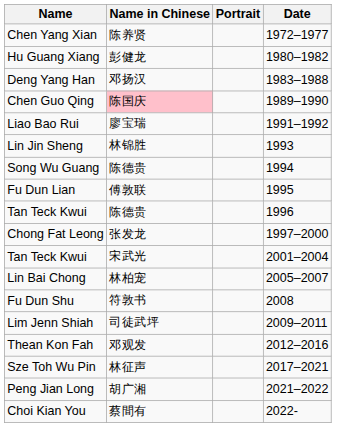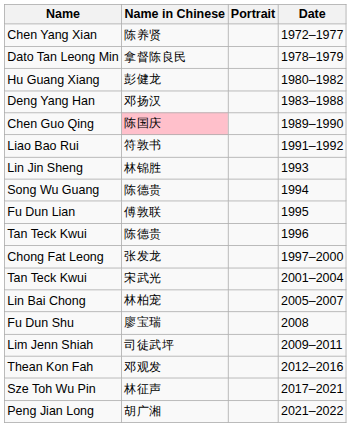 <table class="wikitable mw-collapsible">
 <tr>
 <th>Name</th>
 <th>Name in Chinese</th>
 <th>Portrait</th>
 <th>Date</th>
 </tr>
 <tr>
 <td>Chen Yang Xian</td>
 <td>陈养贤</td>
 <td></td>
 <td>1972–1977</td>
+</tr>
+<tr>
+<td>Dato Tan Leong Min</td>
+<td>拿督陈良民</td>
+<td></td>
+<td>1978–1979</td>
 </tr>
 <tr>
 <td>Hu Guang Xiang</td>
 <td>彭健龙</td>
 <td></td>
 <td>1980–1982</td>
 </tr>
 <tr>
 <td>Deng Yang Han</td>
 <td>邓扬汉</td>
 <td></td>
 <td>1983–1988</td>
 </tr>
 <tr>
 <td>Chen Guo Qing</td>
 <td style="background: pink;">陈国庆</td>
 <td></td>
 <td>1989–1990</td>
 </tr>
 <tr>
 <td>Liao Bao Rui</td>
-<td>廖宝瑞</td>
+<td>符敦书</td>
 <td></td>
 <td>1991–1992</td>
 </tr>
 <tr>
 <td>Lin Jin Sheng</td>
 <td>林锦胜</td>
 <td></td>
 <td>1993</td>
 </tr>
 <tr>
 <td>Song Wu Guang</td>
 <td>陈德贵</td>
 <td></td>
 <td>1994</td>
 </tr>
 <tr>
 <td>Fu Dun Lian</td>
 <td>傅敦联</td>
 <td></td>
 <td>1995</td>
 </tr>
 <tr>
 <td>Tan Teck Kwui</td>
 <td>陈德贵</td>
 <td></td>
 <td>1996</td>
 </tr>
 <tr>
 <td>Chong Fat Leong</td>
 <td>张发龙</td>
 <td></td>
 <td>1997–2000</td>
 </tr>
 <tr>
 <td>Tan Teck Kwui</td>
 <td>宋武光</td>
 <td></td>
 <td>2001–2004</td>
 </tr>
 <tr>
 <td>Lin Bai Chong</td>
 <td>林柏宠</td>
 <td></td>
 <td>2005–2007</td>
 </tr>
 <tr>
 <td>Fu Dun Shu</td>
-<td>符敦书</td>
+<td>廖宝瑞</td>
 <td></td>
 <td>2008</td>
 </tr>
 <tr>
 <td>Lim Jenn Shiah</td>
 <td>司徒武坪</td>
 <td></td>
 <td>2009–2011</td>
 </tr>
 <tr>
 <td>Thean Kon Fah</td>
 <td>邓观发</td>
 <td></td>
 <td>2012–2016</td>
 </tr>
 <tr>
 <td>Sze Toh Wu Pin</td>
 <td>林征声</td>
 <td></td>
 <td>2017–2021</td>
 </tr>
 <tr>
 <td>Peng Jian Long</td>
 <td>胡广湘</td>
 <td></td>
 <td>2021–2022</td>
 </tr>
-<tr>
-<td>Choi Kian You</td>
-<td>蔡間有</td>
-<td></td>
-<td>2022-</td>
-</tr>
 </table>
